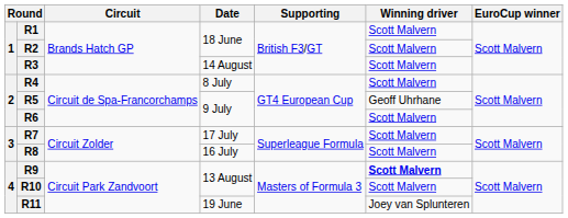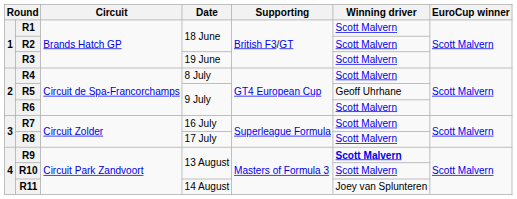 <table class="wikitable" style="font-size: 85%">
 <tr>
 <th colspan=2>Round</th>
 <th>Circuit</th>
 <th>Date</th>
 <th>Supporting</th>
 <th>Winning driver</th>
 <th>EuroCup winner</th>
 </tr>
 <tr>
 <th rowspan=3>1</th>
 <th>R1</th>
 <td rowspan=3> <a href='#'>Brands Hatch GP</a></td>
 <td rowspan=2>18 June</td>
 <td rowspan=3><a href='#'>British F3</a>/<a href='#'>GT</a></td>
 <td> <a href='#'>Scott Malvern</a></td>
 <td rowspan=3> <a href='#'>Scott Malvern</a></td>
 </tr>
 <tr>
 <th>R2</th>
 <td> <a href='#'>Scott Malvern</a></td>
 </tr>
 <tr>
 <th>R3</th>
-<td>14 August</td>
+<td>19 June</td>
 <td> <a href='#'>Scott Malvern</a></td>
 </tr>
 <tr>
 <th rowspan=3>2</th>
 <th>R4</th>
 <td rowspan=3> <a href='#'>Circuit de Spa-Francorchamps</a></td>
 <td>8 July</td>
 <td rowspan=3><a href='#'>GT4 European Cup</a></td>
 <td> <a href='#'>Scott Malvern</a></td>
 <td rowspan=3> <a href='#'>Scott Malvern</a></td>
 </tr>
 <tr>
 <th>R5</th>
 <td rowspan=2>9 July</td>
 <td> Geoff Uhrhane</td>
 </tr>
 <tr>
 <th>R6</th>
 <td> <a href='#'>Scott Malvern</a></td>
 </tr>
 <tr>
 <th rowspan=2>3</th>
 <th>R7</th>
 <td rowspan=2> <a href='#'>Circuit Zolder</a></td>
-<td>17 July</td>
+<td>16 July</td>
 <td rowspan=2><a href='#'>Superleague Formula</a></td>
 <td> <a href='#'>Scott Malvern</a></td>
 <td rowspan=2> <a href='#'>Scott Malvern</a></td>
 </tr>
 <tr>
 <th>R8</th>
-<td>16 July</td>
+<td>17 July</td>
 <td> <a href='#'>Scott Malvern</a></td>
 </tr>
 <tr>
 <th rowspan=3>4</th>
 <th>R9</th>
 <td rowspan=3> <a href='#'>Circuit Park Zandvoort</a></td>
 <td rowspan=2>13 August</td>
 <td rowspan=3><a href='#'>Masters of Formula 3</a></td>
 <td><strong> <a href='#'>Scott Malvern</a></strong></td>
 <td rowspan=3> <a href='#'>Scott Malvern</a></td>
 </tr>
 <tr>
 <th>R10</th>
 <td> <a href='#'>Scott Malvern</a></td>
 </tr>
 <tr>
 <th>R11</th>
-<td>19 June</td>
+<td>14 August</td>
 <td> Joey van Splunteren</td>
 </tr>
 </table>
